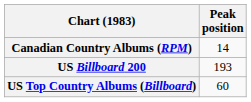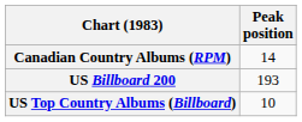 <table class="wikitable sortable plainrowheaders" style="text-align:center">
 <tr>
 <th scope="col">Chart (1983)</th>
 <th scope="col">Peak<br> position</th>
 </tr>
 <tr>
 <th scope="row">Canadian Country Albums  (<em><a href='#'>RPM</a></em>)</th>
 <td>14</td>
 </tr>
 <tr>
 <th scope="row">US <a href='#'><em>Billboard</em> 200</a></th>
 <td>193</td>
 </tr>
 <tr>
 <th scope="row">US <a href='#'>Top Country Albums</a> (<em><a href='#'>Billboard</a></em>)</th>
-<td>60</td>
+<td>10</td>
 </tr>
 </table>
